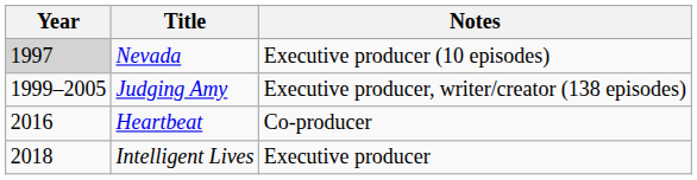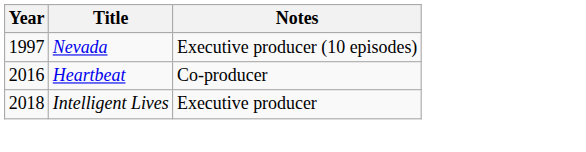 <table class="wikitable sortable">
 <tr>
 <th>Year</th>
 <th>Title</th>
 <th class="unsortable">Notes</th>
 </tr>
 <tr>
-<td style="background: lightgrey;">1997</td>
+<td>1997</td>
 <td><em><a href='#'>Nevada</a></em></td>
 <td>Executive producer (10 episodes)</td>
-</tr>
-<tr>
-<td>1999–2005</td>
-<td><em><a href='#'>Judging Amy</a></em></td>
-<td>Executive producer, writer/creator (138 episodes)</td>
 </tr>
 <tr>
 <td>2016</td>
 <td><em><a href='#'>Heartbeat</a></em></td>
 <td>Co-producer</td>
 </tr>
 <tr>
 <td>2018</td>
 <td><em>Intelligent Lives</em></td>
 <td>Executive producer</td>
 </tr>
 </table>
